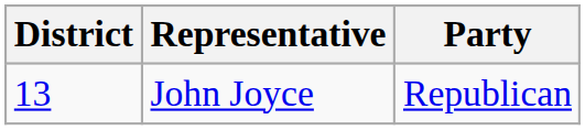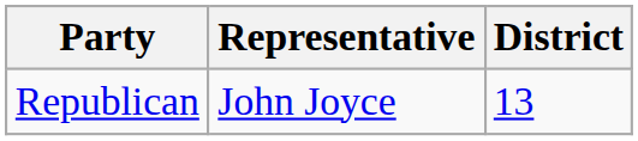 <table class="wikitable">
 <tr>
+<th>Party</th>
+<th>Representative</th>
 <th>District</th>
-<th>Representative</th>
-<th>Party</th>
 </tr>
 <tr>
+<td><a href='#'>Republican</a></td>
+<td><a href='#'>John Joyce</a></td>
 <td><a href='#'>13</a></td>
-<td><a href='#'>John Joyce</a></td>
-<td><a href='#'>Republican</a></td>
 </tr>
 </table>
